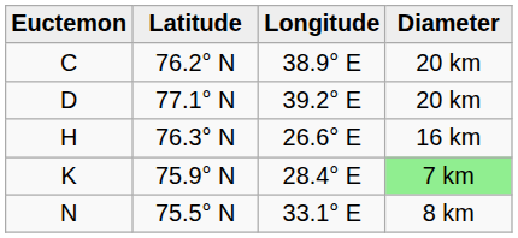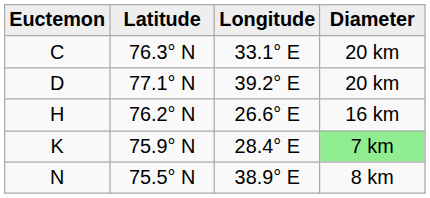 <table class="wikitable">
 <tr>
 <th width="25%" style="background:#eeeeee;">Euctemon</th>
 <th width="25%" style="background:#eeeeee;">Latitude</th>
 <th width="25%" style="background:#eeeeee;">Longitude</th>
 <th width="25%" style="background:#eeeeee;">Diameter</th>
 </tr>
 <tr>
 <td align="center">C</td>
-<td align="center">76.2° N</td>
-<td align="center">38.9° E</td>
+<td align="center">76.3° N</td>
+<td align="center">33.1° E</td>
 <td align="center">20 km</td>
 </tr>
 <tr>
 <td align="center">D</td>
 <td align="center">77.1° N</td>
 <td align="center">39.2° E</td>
 <td align="center">20 km</td>
 </tr>
 <tr>
 <td align="center">H</td>
-<td align="center">76.3° N</td>
+<td align="center">76.2° N</td>
 <td align="center">26.6° E</td>
 <td align="center">16 km</td>
 </tr>
 <tr>
 <td align="center">K</td>
 <td align="center">75.9° N</td>
 <td align="center">28.4° E</td>
 <td align="center" style="background: lightgreen;">7 km</td>
 </tr>
 <tr>
 <td align="center">N</td>
 <td align="center">75.5° N</td>
-<td align="center">33.1° E</td>
+<td align="center">38.9° E</td>
 <td align="center">8 km</td>
 </tr>
 </table>
